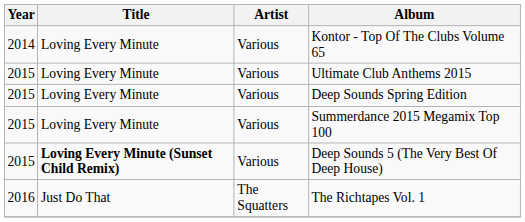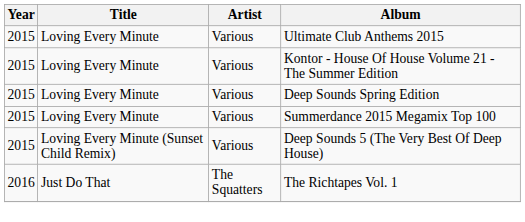 <table class="wikitable">
 <tr>
 <th>Year</th>
 <th>Title</th>
 <th>Artist</th>
 <th>Album</th>
 </tr>
 <tr>
-<td>2014</td>
+<td>2015</td>
 <td>Loving Every Minute</td>
 <td>Various</td>
-<td>Kontor - Top Of The Clubs Volume 65</td>
+<td>Ultimate Club Anthems 2015</td>
 </tr>
 <tr>
 <td>2015</td>
 <td>Loving Every Minute</td>
 <td>Various</td>
-<td>Ultimate Club Anthems 2015</td>
+<td>Kontor - House Of House Volume 21 - The Summer Edition</td>
 </tr>
 <tr>
 <td>2015</td>
 <td>Loving Every Minute</td>
 <td>Various</td>
 <td>Deep Sounds Spring Edition</td>
 </tr>
 <tr>
 <td>2015</td>
 <td>Loving Every Minute</td>
 <td>Various</td>
 <td>Summerdance 2015 Megamix Top 100</td>
 </tr>
 <tr>
 <td>2015</td>
-<td><strong>Loving Every Minute (Sunset Child Remix)</strong></td>
+<td>Loving Every Minute (Sunset Child Remix)</td>
 <td>Various</td>
 <td>Deep Sounds 5 (The Very Best Of Deep House)</td>
 </tr>
 <tr>
 <td>2016</td>
 <td>Just Do That</td>
 <td>The Squatters</td>
 <td>The Richtapes Vol. 1</td>
 </tr>
 <tr>
 </tr>
 </table>
